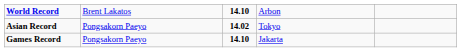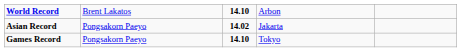 <table class="nowrap wikitable" style="font-size:90%">
 <tr>
 <td width="120"><strong><a href='#'>World Record</a></strong></td>
 <td width="230"> <a href='#'>Brent Lakatos</a></td>
 <td align="center" width="50"><strong>14.10</strong></td>
 <td width="190"> <a href='#'>Arbon</a></td>
 <td align="right" width="130"></td>
 </tr>
 <tr>
 <td><strong>Asian Record</strong></td>
 <td> <a href='#'>Pongsakorn Paeyo</a></td>
 <td align="center"><strong>14.02</strong></td>
-<td> <a href='#'>Tokyo</a></td>
+<td> <a href='#'>Jakarta</a></td>
 <td align="right"></td>
 </tr>
 <tr>
 <td><strong>Games Record</strong></td>
 <td> <a href='#'>Pongsakorn Paeyo</a></td>
 <td align="center"><strong>14.10</strong></td>
-<td> <a href='#'>Jakarta</a></td>
+<td> <a href='#'>Tokyo</a></td>
 <td align="right"></td>
 </tr>
 </table>
